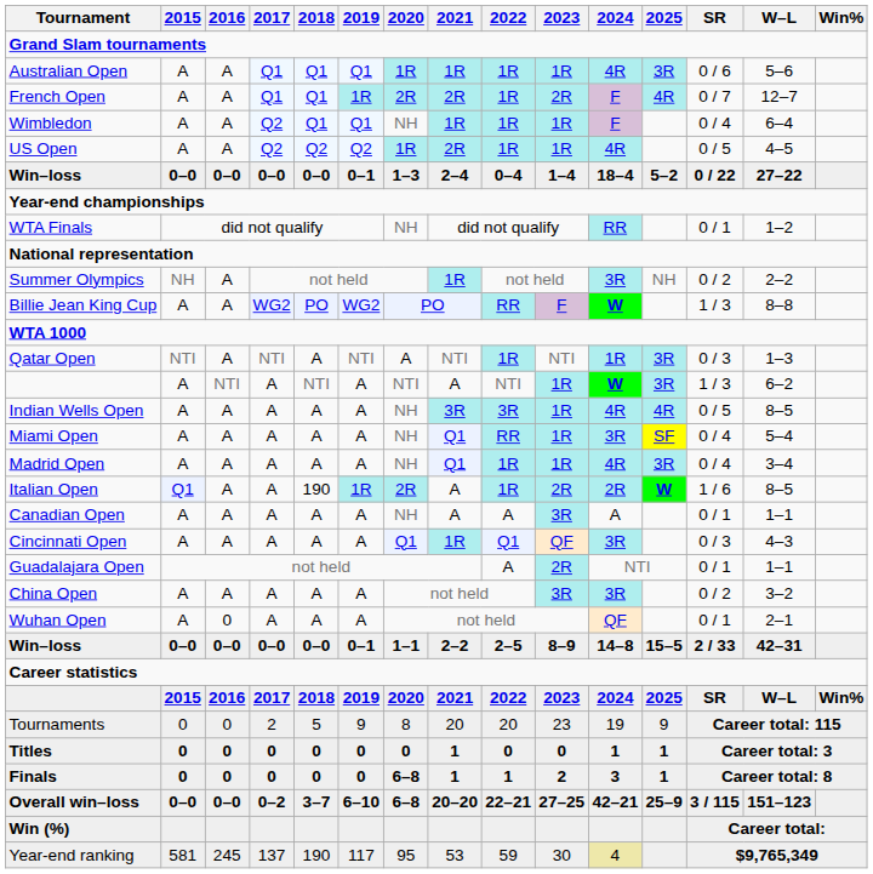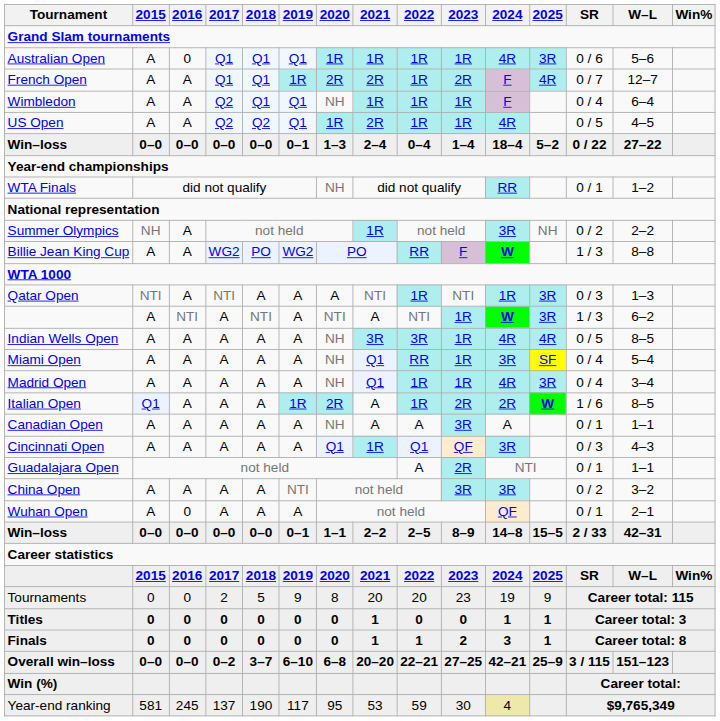 <table class=wikitable style=text-align:center>
 <tr>
 <th>Tournament</th>
 <th><a href='#'>2015</a></th>
 <th><a href='#'>2016</a></th>
 <th><a href='#'>2017</a></th>
 <th><a href='#'>2018</a></th>
 <th><a href='#'>2019</a></th>
 <th><a href='#'>2020</a></th>
 <th><a href='#'>2021</a></th>
 <th><a href='#'>2022</a></th>
 <th><a href='#'>2023</a></th>
 <th><a href='#'>2024</a></th>
 <th><a href='#'>2025</a></th>
 <th>SR</th>
 <th>W–L</th>
 <th>Win%</th>
 </tr>
 <tr>
 <td colspan="15" style="text-align:left"><strong><a href='#'>Grand Slam tournaments</a></strong></td>
 </tr>
 <tr>
 <td style=text-align:left><a href='#'>Australian Open</a></td>
 <td>A</td>
-<td>A</td>
+<td>0</td>
 <td style=background:#f0f8ff><a href='#'>Q1</a></td>
 <td style=background:#f0f8ff><a href='#'>Q1</a></td>
 <td style=background:#f0f8ff><a href='#'>Q1</a></td>
 <td style=background:#afeeee><a href='#'>1R</a></td>
 <td style=background:#afeeee><a href='#'>1R</a></td>
 <td style=background:#afeeee><a href='#'>1R</a></td>
 <td style=background:#afeeee><a href='#'>1R</a></td>
 <td style=background:#afeeee><a href='#'>4R</a></td>
 <td style=background:#afeeee><a href='#'>3R</a></td>
 <td>0 / 6</td>
 <td>5–6</td>
 <td></td>
 </tr>
 <tr>
 <td style=text-align:left><a href='#'>French Open</a></td>
 <td>A</td>
 <td>A</td>
 <td style=background:#f0f8ff><a href='#'>Q1</a></td>
 <td style=background:#f0f8ff><a href='#'>Q1</a></td>
 <td style=background:#afeeee><a href='#'>1R</a></td>
 <td style=background:#afeeee><a href='#'>2R</a></td>
 <td style=background:#afeeee><a href='#'>2R</a></td>
 <td style=background:#afeeee><a href='#'>1R</a></td>
 <td style=background:#afeeee><a href='#'>2R</a></td>
 <td style=background:thistle><a href='#'>F</a></td>
 <td style=background:#afeeee><a href='#'>4R</a></td>
 <td>0 / 7</td>
 <td>12–7</td>
 <td></td>
 </tr>
 <tr>
 <td style=text-align:left><a href='#'>Wimbledon</a></td>
 <td>A</td>
 <td>A</td>
 <td style=background:#f0f8ff><a href='#'>Q2</a></td>
 <td style=background:#f0f8ff><a href='#'>Q1</a></td>
 <td style=background:#f0f8ff><a href='#'>Q1</a></td>
 <td style=color:#767676>NH</td>
 <td style=background:#afeeee><a href='#'>1R</a></td>
 <td style=background:#afeeee><a href='#'>1R</a></td>
 <td style=background:#afeeee><a href='#'>1R</a></td>
 <td style=background:thistle><a href='#'>F</a></td>
 <td></td>
 <td>0 / 4</td>
 <td>6–4</td>
 <td></td>
 </tr>
 <tr>
 <td style=text-align:left><a href='#'>US Open</a></td>
 <td>A</td>
 <td>A</td>
 <td style=background:#f0f8ff><a href='#'>Q2</a></td>
 <td style=background:#f0f8ff><a href='#'>Q2</a></td>
-<td style=background:#f0f8ff><a href='#'>Q2</a></td>
+<td style=background:#f0f8ff><a href='#'>Q1</a></td>
 <td style=background:#afeeee><a href='#'>1R</a></td>
 <td style=background:#afeeee><a href='#'>2R</a></td>
 <td style=background:#afeeee><a href='#'>1R</a></td>
 <td style=background:#afeeee><a href='#'>1R</a></td>
 <td style=background:#afeeee><a href='#'>4R</a></td>
 <td></td>
 <td>0 / 5</td>
 <td>4–5</td>
 <td></td>
 </tr>
 <tr style=font-weight:bold;background:#efefef>
 <td style=text-align:left>Win–loss</td>
 <td>0–0</td>
 <td>0–0</td>
 <td>0–0</td>
 <td>0–0</td>
 <td>0–1</td>
 <td>1–3</td>
 <td>2–4</td>
 <td>0–4</td>
 <td>1–4</td>
 <td>18–4</td>
 <td>5–2</td>
 <td>0 / 22</td>
 <td>27–22</td>
 <td></td>
 </tr>
 <tr>
 <td colspan="15" style="text-align:left"><strong>Year-end championships</strong></td>
 </tr>
 <tr>
 <td style=text-align:left><a href='#'>WTA Finals</a></td>
 <td colspan=5>did not qualify</td>
 <td style=color:#767676>NH</td>
 <td colspan=3>did not qualify</td>
 <td style="background:#afeeee;"><a href='#'>RR</a></td>
 <td></td>
 <td>0 / 1</td>
 <td>1–2</td>
 <td></td>
 </tr>
 <tr>
 <td colspan="15" style="text-align:left"><strong>National representation</strong></td>
 </tr>
 <tr>
 <td style=text-align:left><a href='#'>Summer Olympics</a></td>
 <td style=color:#767676>NH</td>
 <td>A</td>
 <td style=color:#767676 colspan=4>not held</td>
 <td style=background:#afeeee><a href='#'>1R</a></td>
 <td colspan="2" style="color:#767676">not held</td>
 <td style=background:#afeeee><a href='#'>3R</a></td>
 <td style=color:#767676>NH</td>
 <td>0 / 2</td>
 <td>2–2</td>
 <td></td>
 </tr>
 <tr>
 <td style=text-align:left><a href='#'>Billie Jean King Cup</a></td>
 <td>A</td>
 <td>A</td>
 <td style=background:#ecf2ff><a href='#'>WG2</a></td>
 <td style=background:#ecf2ff><a href='#'>PO</a></td>
 <td style=background:#ecf2ff><a href='#'>WG2</a></td>
 <td colspan=2 style=background:#ecf2ff><a href='#'>PO</a></td>
 <td style=background:#afeeee><a href='#'>RR</a></td>
 <td style=background:thistle><a href='#'>F</a></td>
 <td style=background:lime><strong><a href='#'>W</a></strong></td>
 <td></td>
 <td>1 / 3</td>
 <td>8–8</td>
 <td></td>
 </tr>
 <tr>
 <td colspan="15" style="text-align:left"><a href='#'><strong>WTA 1000</strong></a></td>
 </tr>
 <tr>
 <td style=text-align:left><a href='#'>Qatar Open</a></td>
 <td style=color:#767676>NTI</td>
 <td>A</td>
 <td style=color:#767676>NTI</td>
 <td>A</td>
-<td style=color:#767676>NTI</td>
+<td>A</td>
 <td>A</td>
 <td style=color:#767676>NTI</td>
 <td style=background:#afeeee><a href='#'>1R</a></td>
 <td style=color:#767676>NTI</td>
 <td style=background:#afeeee><a href='#'>1R</a></td>
 <td style=background:#afeeee><a href='#'>3R</a></td>
 <td>0 / 3</td>
 <td>1–3</td>
 <td></td>
 </tr>
 <tr>
 <td style=text-align:left></td>
 <td>A</td>
 <td style=color:#767676>NTI</td>
 <td>A</td>
 <td style=color:#767676>NTI</td>
 <td>A</td>
 <td style=color:#767676>NTI</td>
 <td>A</td>
 <td style=color:#767676>NTI</td>
 <td style=background:#afeeee><a href='#'>1R</a></td>
 <td style=background:lime><strong><a href='#'>W</a></strong></td>
 <td style=background:#afeeee><a href='#'>3R</a></td>
 <td>1 / 3</td>
 <td>6–2</td>
 <td></td>
 </tr>
 <tr>
 <td style="text-align:left"><a href='#'>Indian Wells Open</a></td>
 <td>A</td>
 <td>A</td>
 <td>A</td>
 <td>A</td>
 <td>A</td>
 <td style=color:#767676>NH</td>
 <td style=background:#afeeee><a href='#'>3R</a></td>
 <td style=background:#afeeee><a href='#'>3R</a></td>
 <td style=background:#afeeee><a href='#'>1R</a></td>
 <td style=background:#afeeee><a href='#'>4R</a></td>
 <td style=background:#afeeee><a href='#'>4R</a></td>
 <td>0 / 5</td>
 <td>8–5</td>
 <td></td>
 </tr>
 <tr>
 <td style="text-align:left"><a href='#'>Miami Open</a></td>
 <td>A</td>
 <td>A</td>
 <td>A</td>
 <td>A</td>
 <td>A</td>
 <td style=color:#767676>NH</td>
 <td style=background:#ecf2ff><a href='#'>Q1</a></td>
 <td style=background:#afeeee><a href='#'>RR</a></td>
 <td style=background:#afeeee><a href='#'>1R</a></td>
 <td style=background:#afeeee><a href='#'>3R</a></td>
 <td style=background:yellow><a href='#'>SF</a></td>
 <td>0 / 4</td>
 <td>5–4</td>
 <td></td>
 </tr>
 <tr>
 <td style="text-align:left"><a href='#'>Madrid Open</a></td>
 <td>A</td>
 <td>A</td>
 <td>A</td>
 <td>A</td>
 <td>A</td>
 <td style=color:#767676>NH</td>
 <td style=background:#ecf2ff><a href='#'>Q1</a></td>
 <td style=background:#afeeee><a href='#'>1R</a></td>
 <td style=background:#afeeee><a href='#'>1R</a></td>
 <td style=background:#afeeee><a href='#'>4R</a></td>
 <td style=background:#afeeee><a href='#'>3R</a></td>
 <td>0 / 4</td>
 <td>3–4</td>
 <td></td>
 </tr>
 <tr>
 <td style="text-align:left"><a href='#'>Italian Open</a></td>
 <td style=background:#ecf2ff><a href='#'>Q1</a></td>
 <td>A</td>
 <td>A</td>
-<td>190</td>
+<td>A</td>
 <td style=background:#afeeee><a href='#'>1R</a></td>
 <td style=background:#afeeee><a href='#'>2R</a></td>
 <td>A</td>
 <td style=background:#afeeee><a href='#'>1R</a></td>
 <td style=background:#afeeee><a href='#'>2R</a></td>
 <td style=background:#afeeee><a href='#'>2R</a></td>
 <td style=background:lime><strong><a href='#'>W</a></strong></td>
 <td>1 / 6</td>
 <td>8–5</td>
 <td></td>
 </tr>
 <tr>
 <td style="text-align:left"><a href='#'>Canadian Open</a></td>
 <td>A</td>
 <td>A</td>
 <td>A</td>
 <td>A</td>
 <td>A</td>
 <td style=color:#767676>NH</td>
 <td>A</td>
 <td>A</td>
 <td style=background:#afeeee><a href='#'>3R</a></td>
 <td>A</td>
 <td></td>
 <td>0 / 1</td>
 <td>1–1</td>
 <td></td>
 </tr>
 <tr>
 <td style="text-align:left"><a href='#'>Cincinnati Open</a></td>
 <td>A</td>
 <td>A</td>
 <td>A</td>
 <td>A</td>
 <td>A</td>
 <td style=background:#ecf2ff><a href='#'>Q1</a></td>
 <td style=background:#afeeee><a href='#'>1R</a></td>
 <td style=background:#ecf2ff><a href='#'>Q1</a></td>
 <td style=background:#ffebcd><a href='#'>QF</a></td>
 <td style=background:#afeeee><a href='#'>3R</a></td>
 <td></td>
 <td>0 / 3</td>
 <td>4–3</td>
 <td></td>
 </tr>
 <tr>
 <td style="text-align:left"><a href='#'>Guadalajara Open</a></td>
 <td colspan=7 style=color:#767676>not held</td>
 <td>A</td>
 <td style=background:#afeeee><a href='#'>2R</a></td>
 <td colspan=2 style=color:#767676>NTI</td>
 <td>0 / 1</td>
 <td>1–1</td>
 <td></td>
 </tr>
 <tr>
 <td style=text-align:left><a href='#'>China Open</a></td>
 <td>A</td>
 <td>A</td>
 <td>A</td>
 <td>A</td>
-<td>A</td>
+<td style=color:#767676>NTI</td>
 <td colspan=3 style=color:#767676>not held</td>
 <td style=background:#afeeee><a href='#'>3R</a></td>
 <td style=background:#afeeee><a href='#'>3R</a></td>
 <td></td>
 <td>0 / 2</td>
 <td>3–2</td>
 <td></td>
 </tr>
 <tr>
 <td style="text-align:left"><a href='#'>Wuhan Open</a></td>
 <td>A</td>
 <td>0</td>
 <td>A</td>
 <td>A</td>
 <td>A</td>
 <td colspan=4 style=color:#767676>not held</td>
 <td style=background:#ffebcd><a href='#'>QF</a></td>
 <td></td>
 <td>0 / 1</td>
 <td>2–1</td>
 <td></td>
 </tr>
 <tr style="font-weight:bold;background:#efefef">
 <td style="text-align:left">Win–loss</td>
 <td>0–0</td>
 <td>0–0</td>
 <td>0–0</td>
 <td>0–0</td>
 <td>0–1</td>
 <td>1–1</td>
 <td>2–2</td>
 <td>2–5</td>
 <td>8–9</td>
 <td>14–8</td>
 <td>15–5</td>
 <td>2 / 33</td>
 <td>42–31</td>
 <td></td>
 </tr>
 <tr>
 <td colspan="15" style="text-align:left"><strong>Career statistics</strong></td>
 </tr>
 <tr style="font-weight:bold;background:#efefef">
 <td></td>
 <td><a href='#'>2015</a></td>
 <td><a href='#'>2016</a></td>
 <td><a href='#'>2017</a></td>
 <td><a href='#'>2018</a></td>
 <td><a href='#'>2019</a></td>
 <td><a href='#'>2020</a></td>
 <td><a href='#'>2021</a></td>
 <td><a href='#'>2022</a></td>
 <td><a href='#'>2023</a></td>
 <td><a href='#'>2024</a></td>
 <td><a href='#'>2025</a></td>
 <td>SR</td>
 <td>W–L</td>
 <td>Win%</td>
 </tr>
 <tr style="background:#efefef">
 <td style="text-align:left">Tournaments</td>
 <td>0</td>
 <td>0</td>
 <td>2</td>
 <td>5</td>
 <td>9</td>
 <td>8</td>
 <td>20</td>
 <td>20</td>
 <td>23</td>
 <td>19</td>
 <td>9</td>
 <td colspan="3"><strong>Career total: 115</strong></td>
 </tr>
 <tr style="font-weight:bold;background:#efefef">
 <td style="text-align:left">Titles</td>
 <td>0</td>
 <td>0</td>
 <td>0</td>
 <td>0</td>
 <td>0</td>
 <td>0</td>
 <td>1</td>
 <td>0</td>
 <td>0</td>
 <td>1</td>
 <td>1</td>
 <td colspan="3">Career total: 3</td>
 </tr>
 <tr style="font-weight:bold;background:#efefef">
 <td style="text-align:left">Finals</td>
 <td>0</td>
 <td>0</td>
 <td>0</td>
 <td>0</td>
 <td>0</td>
-<td>6–8</td>
+<td>0</td>
 <td>1</td>
 <td>1</td>
 <td>2</td>
 <td>3</td>
 <td>1</td>
 <td colspan="3">Career total: 8</td>
 </tr>
 <tr style="font-weight:bold;background:#efefef">
 <td style="text-align:left">Overall win–loss</td>
 <td>0–0</td>
 <td>0–0</td>
 <td>0–2</td>
 <td>3–7</td>
 <td>6–10</td>
 <td>6–8</td>
 <td>20–20</td>
 <td>22–21</td>
 <td>27–25</td>
 <td>42–21</td>
 <td>25–9</td>
 <td>3 / 115</td>
 <td>151–123</td>
 <td></td>
 </tr>
 <tr style="font-weight:bold;background:#efefef">
 <td style="text-align:left">Win (%)</td>
 <td></td>
 <td></td>
 <td></td>
 <td></td>
 <td></td>
 <td></td>
 <td></td>
 <td></td>
 <td></td>
 <td></td>
 <td></td>
 <td colspan="3">Career total: </td>
 </tr>
 <tr style="background:#efefef">
 <td style="text-align:left">Year-end ranking</td>
 <td>581</td>
 <td>245</td>
 <td>137</td>
 <td>190</td>
 <td>117</td>
 <td>95</td>
 <td>53</td>
 <td>59</td>
 <td>30</td>
 <td style="background:#eee8aa">4</td>
 <td></td>
 <td colspan="3"><strong>$9,765,349</strong></td>
 </tr>
 </table>
